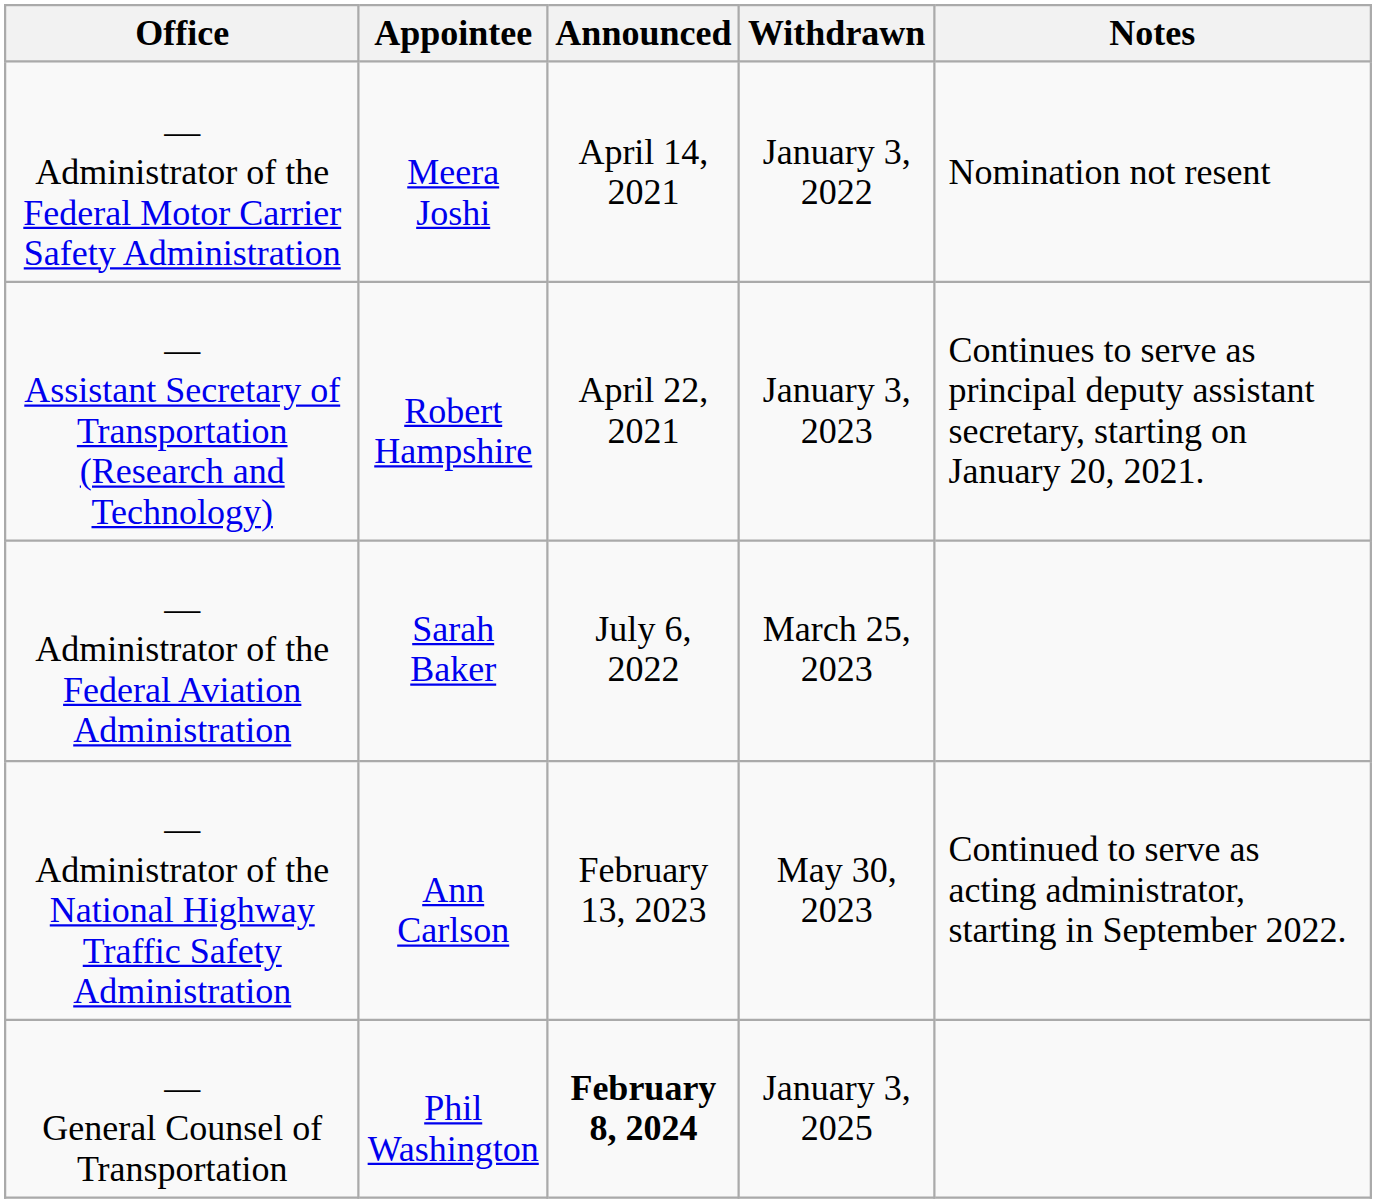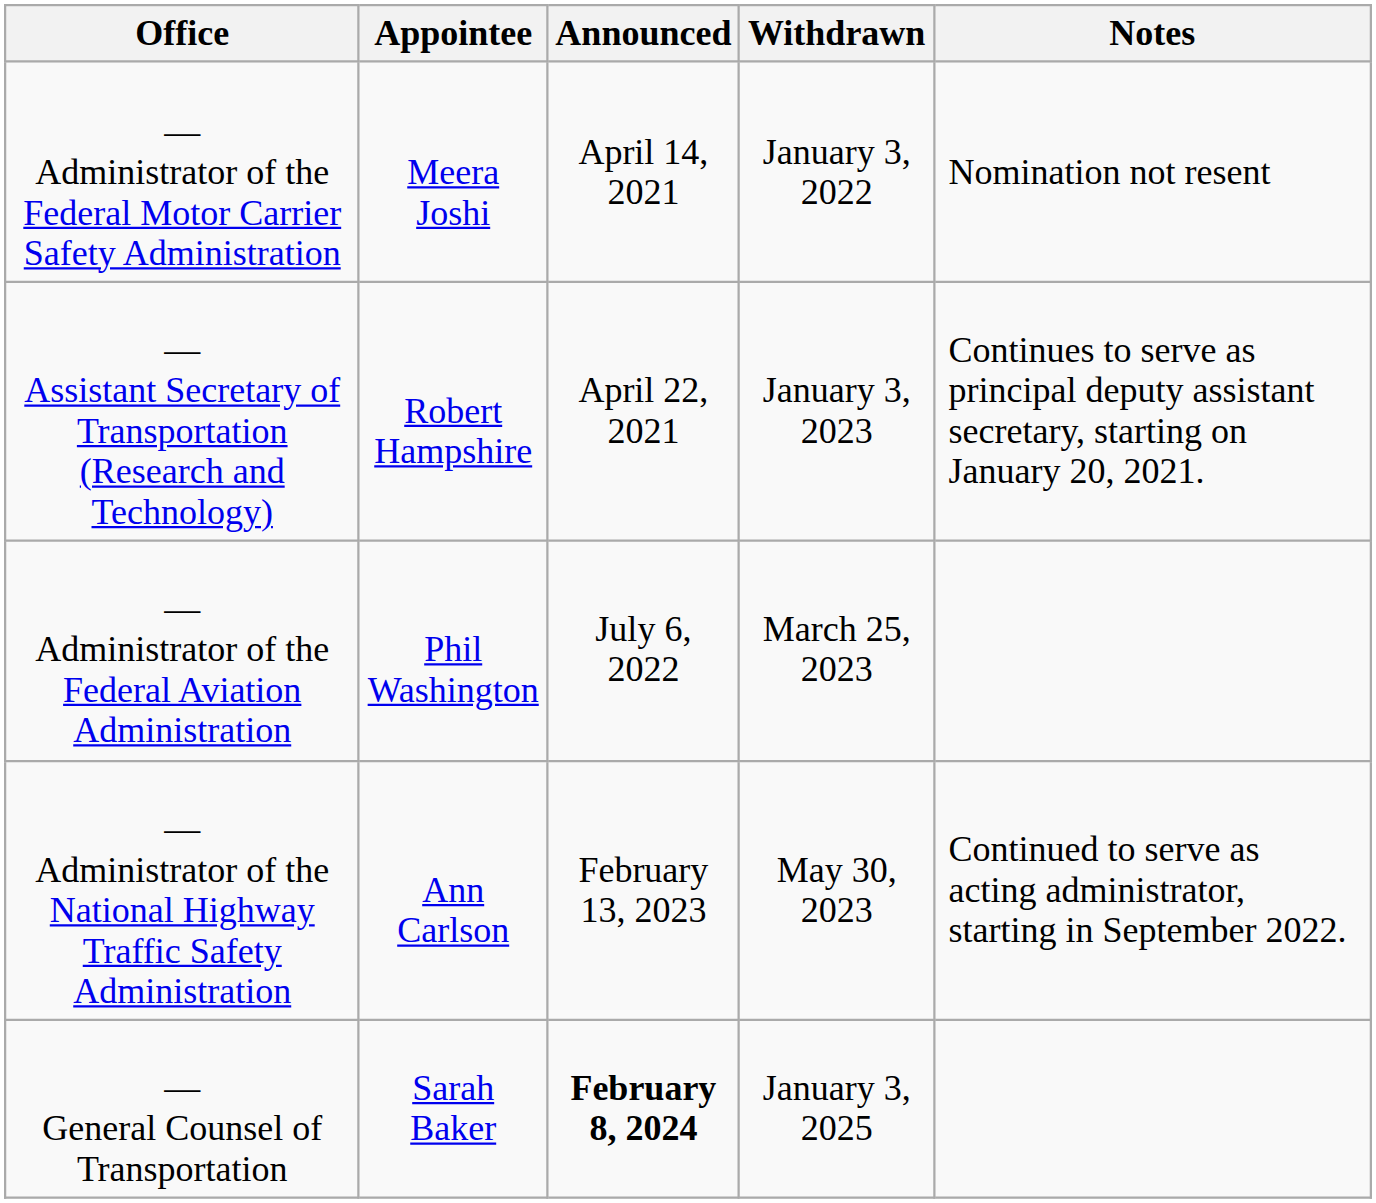 <table class="wikitable sortable" style="text-align:center">
 <tr>
 <th style="width:30%;">Office</th>
 <th style="width:10%;">Appointee</th>
 <th style="width:10%;" data-sort-type="date">Announced</th>
 <th style="width:10%;" data-sort-type="date">Withdrawn</th>
 <th style="width:50%;">Notes</th>
 </tr>
 <tr>
 <td><br>—<br>Administrator of the <a href='#'>Federal Motor Carrier Safety Administration</a></td>
 <td><br><a href='#'>Meera Joshi</a></td>
 <td>April 14, 2021</td>
 <td>January 3, 2022</td>
 <td style="text-align:left; padding:1%;">Nomination not resent</td>
 </tr>
 <tr>
 <td><br>—<br><a href='#'>Assistant Secretary of Transportation<br>(Research and Technology)</a></td>
 <td> <br> <a href='#'>Robert Hampshire</a></td>
 <td>April 22, 2021</td>
 <td>January 3, 2023</td>
 <td style="text-align:left; padding:1%;">Continues to serve as principal deputy assistant secretary, starting on January 20, 2021.</td>
 </tr>
 <tr>
 <td><br>—<br>Administrator of the <a href='#'>Federal Aviation Administration</a></td>
-<td><a href='#'>Sarah Baker</a></td>
+<td><br><a href='#'>Phil Washington</a></td>
 <td>July 6, 2022</td>
 <td>March 25, 2023</td>
 <td style="text-align:left; padding:1%;"></td>
 </tr>
 <tr>
 <td><br>—<br>Administrator of the <a href='#'>National Highway Traffic Safety Administration</a></td>
 <td><br><a href='#'>Ann Carlson</a></td>
 <td>February 13, 2023</td>
 <td>May 30, 2023</td>
 <td style="text-align:left; padding:1%;">Continued to serve as acting administrator, starting in September 2022.</td>
 </tr>
 <tr>
 <td><br>—<br>General Counsel of Transportation</td>
-<td><br><a href='#'>Phil Washington</a></td>
+<td><a href='#'>Sarah Baker</a></td>
 <td><strong>February 8, 2024</strong></td>
 <td>January 3, 2025</td>
 <td style="text-align:left; padding:1%;"></td>
 </tr>
 </table>
